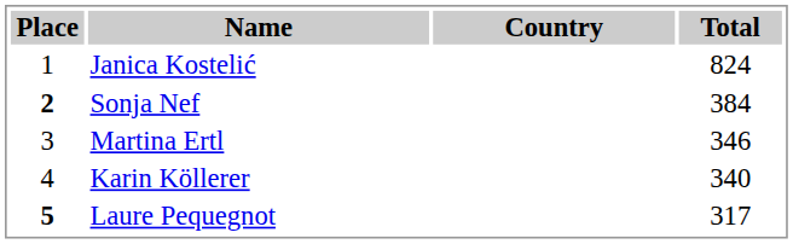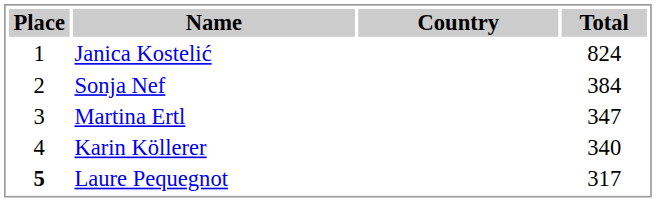 <table border="0" style="border: 1px solid #999; background-color:#FFFFFF; text-align:left; font-size:86%; line-height:15px;">
 <tr align="center" bgcolor="#CCCCCC">
 <th width=35>Place</th>
 <th width=170>Name</th>
 <th width=120>Country</th>
 <th width=50>Total</th>
 </tr>
 <tr>
 <td align=center>1</td>
 <td><a href='#'>Janica Kostelić</a></td>
 <td></td>
 <td align=center>824</td>
 </tr>
 <tr>
-<td align=center><strong>2</strong></td>
+<td align=center>2</td>
 <td><a href='#'>Sonja Nef</a></td>
 <td></td>
 <td align=center>384</td>
 </tr>
 <tr>
 <td align=center>3</td>
 <td><a href='#'>Martina Ertl</a></td>
 <td></td>
-<td align=center>346</td>
+<td align=center>347</td>
 </tr>
 <tr>
 <td align=center>4</td>
 <td><a href='#'>Karin Köllerer</a></td>
 <td></td>
 <td align=center>340</td>
 </tr>
 <tr>
 <td align=center><strong>5</strong></td>
 <td><a href='#'>Laure Pequegnot</a></td>
 <td></td>
 <td align=center>317</td>
 </tr>
 </table>
